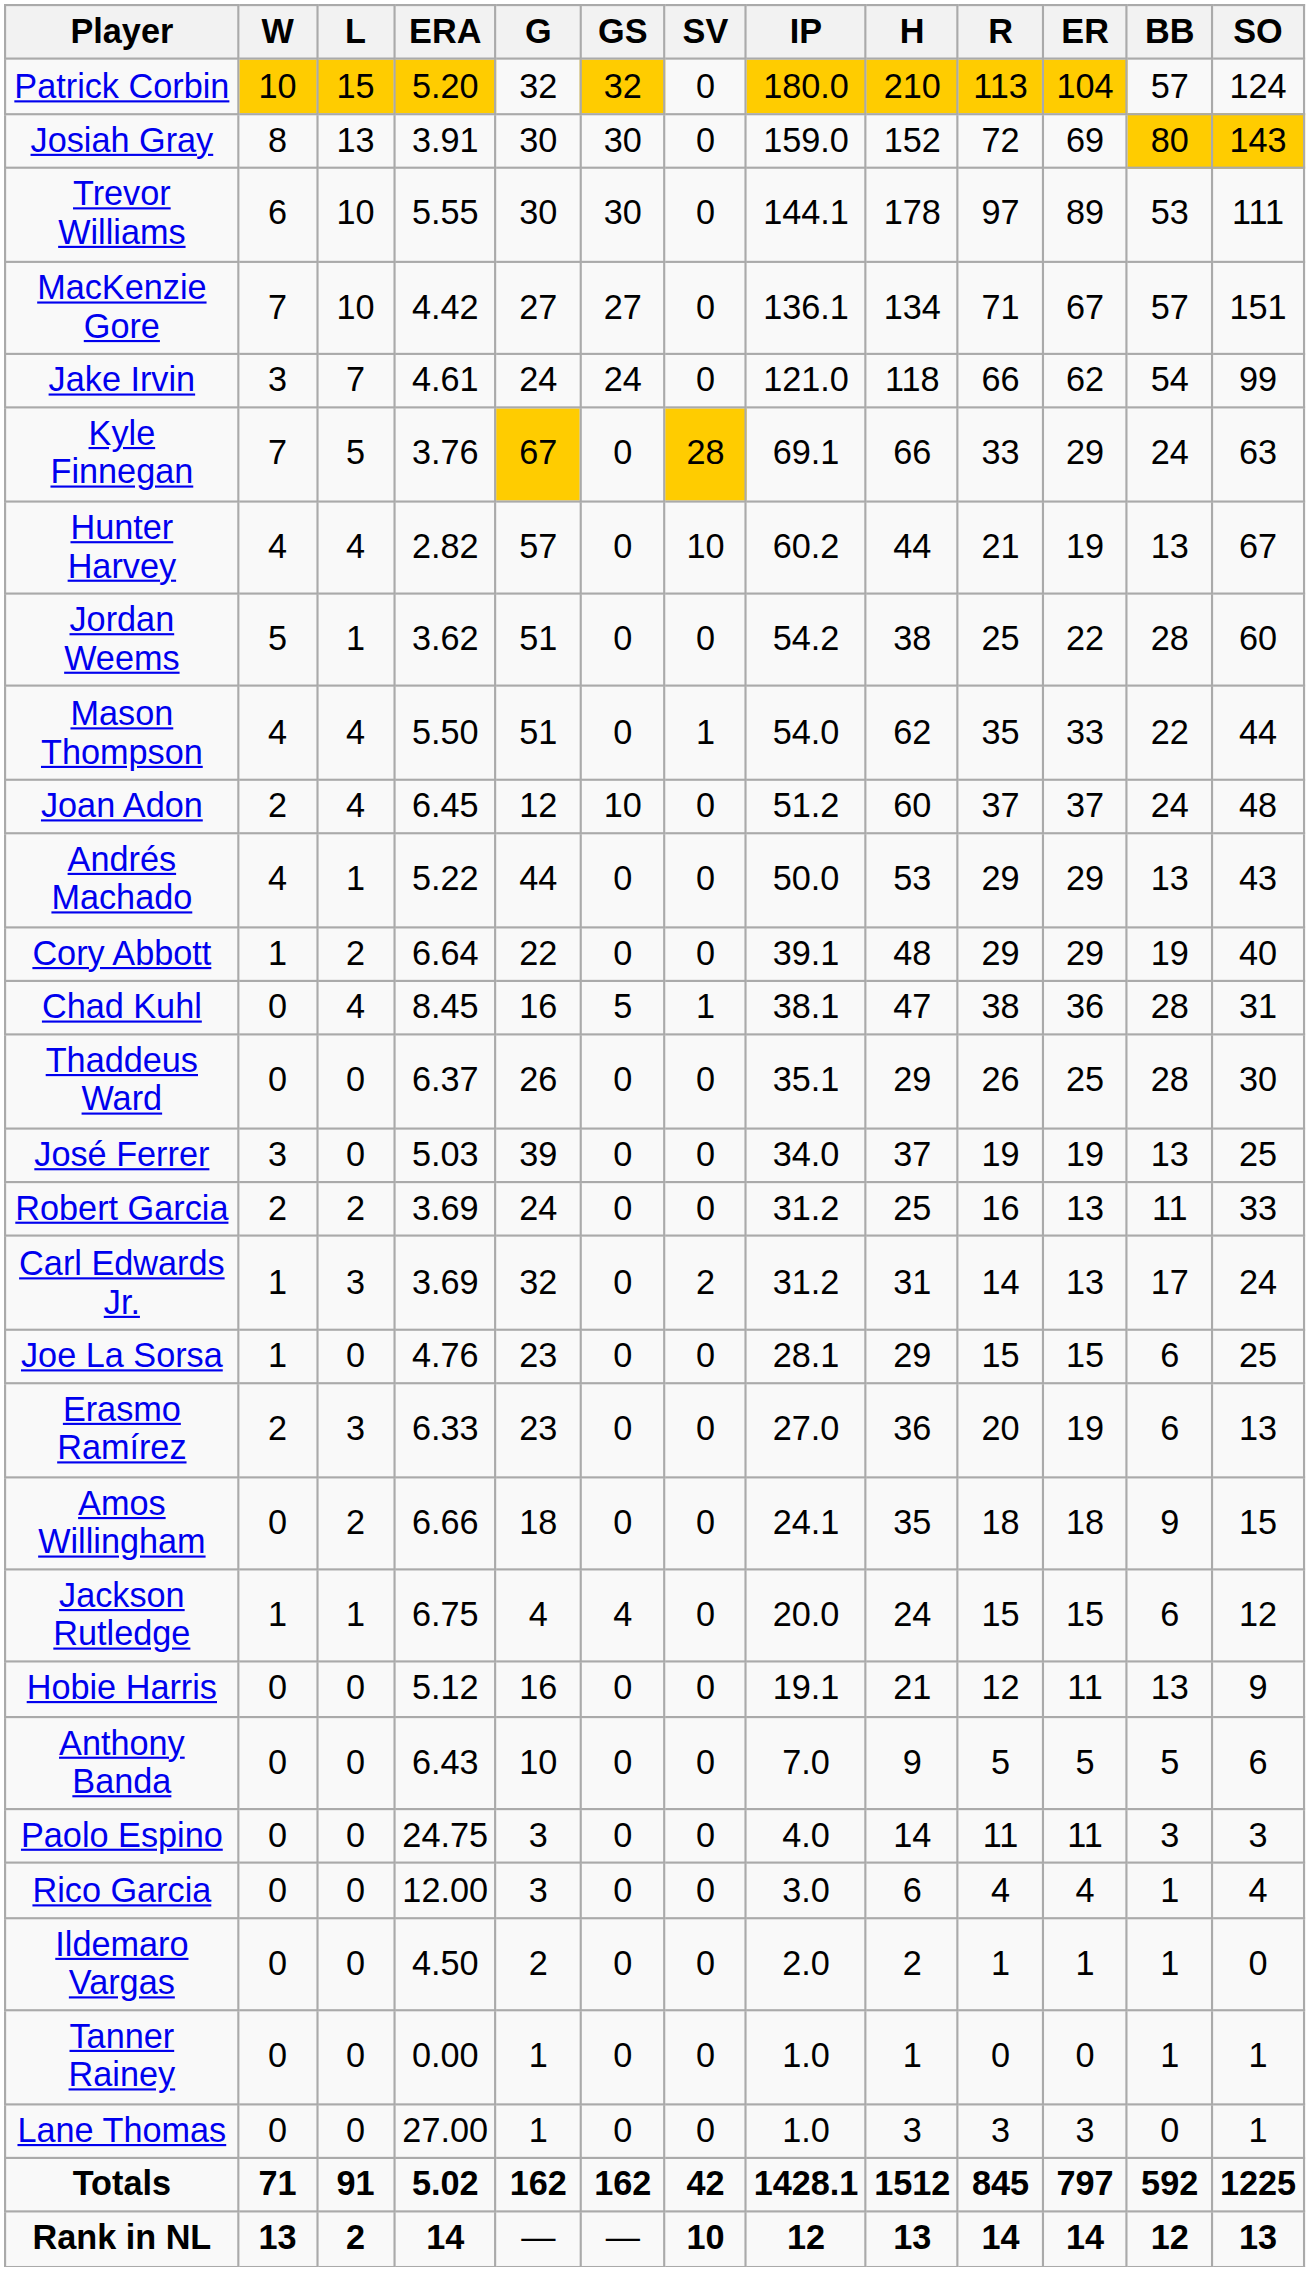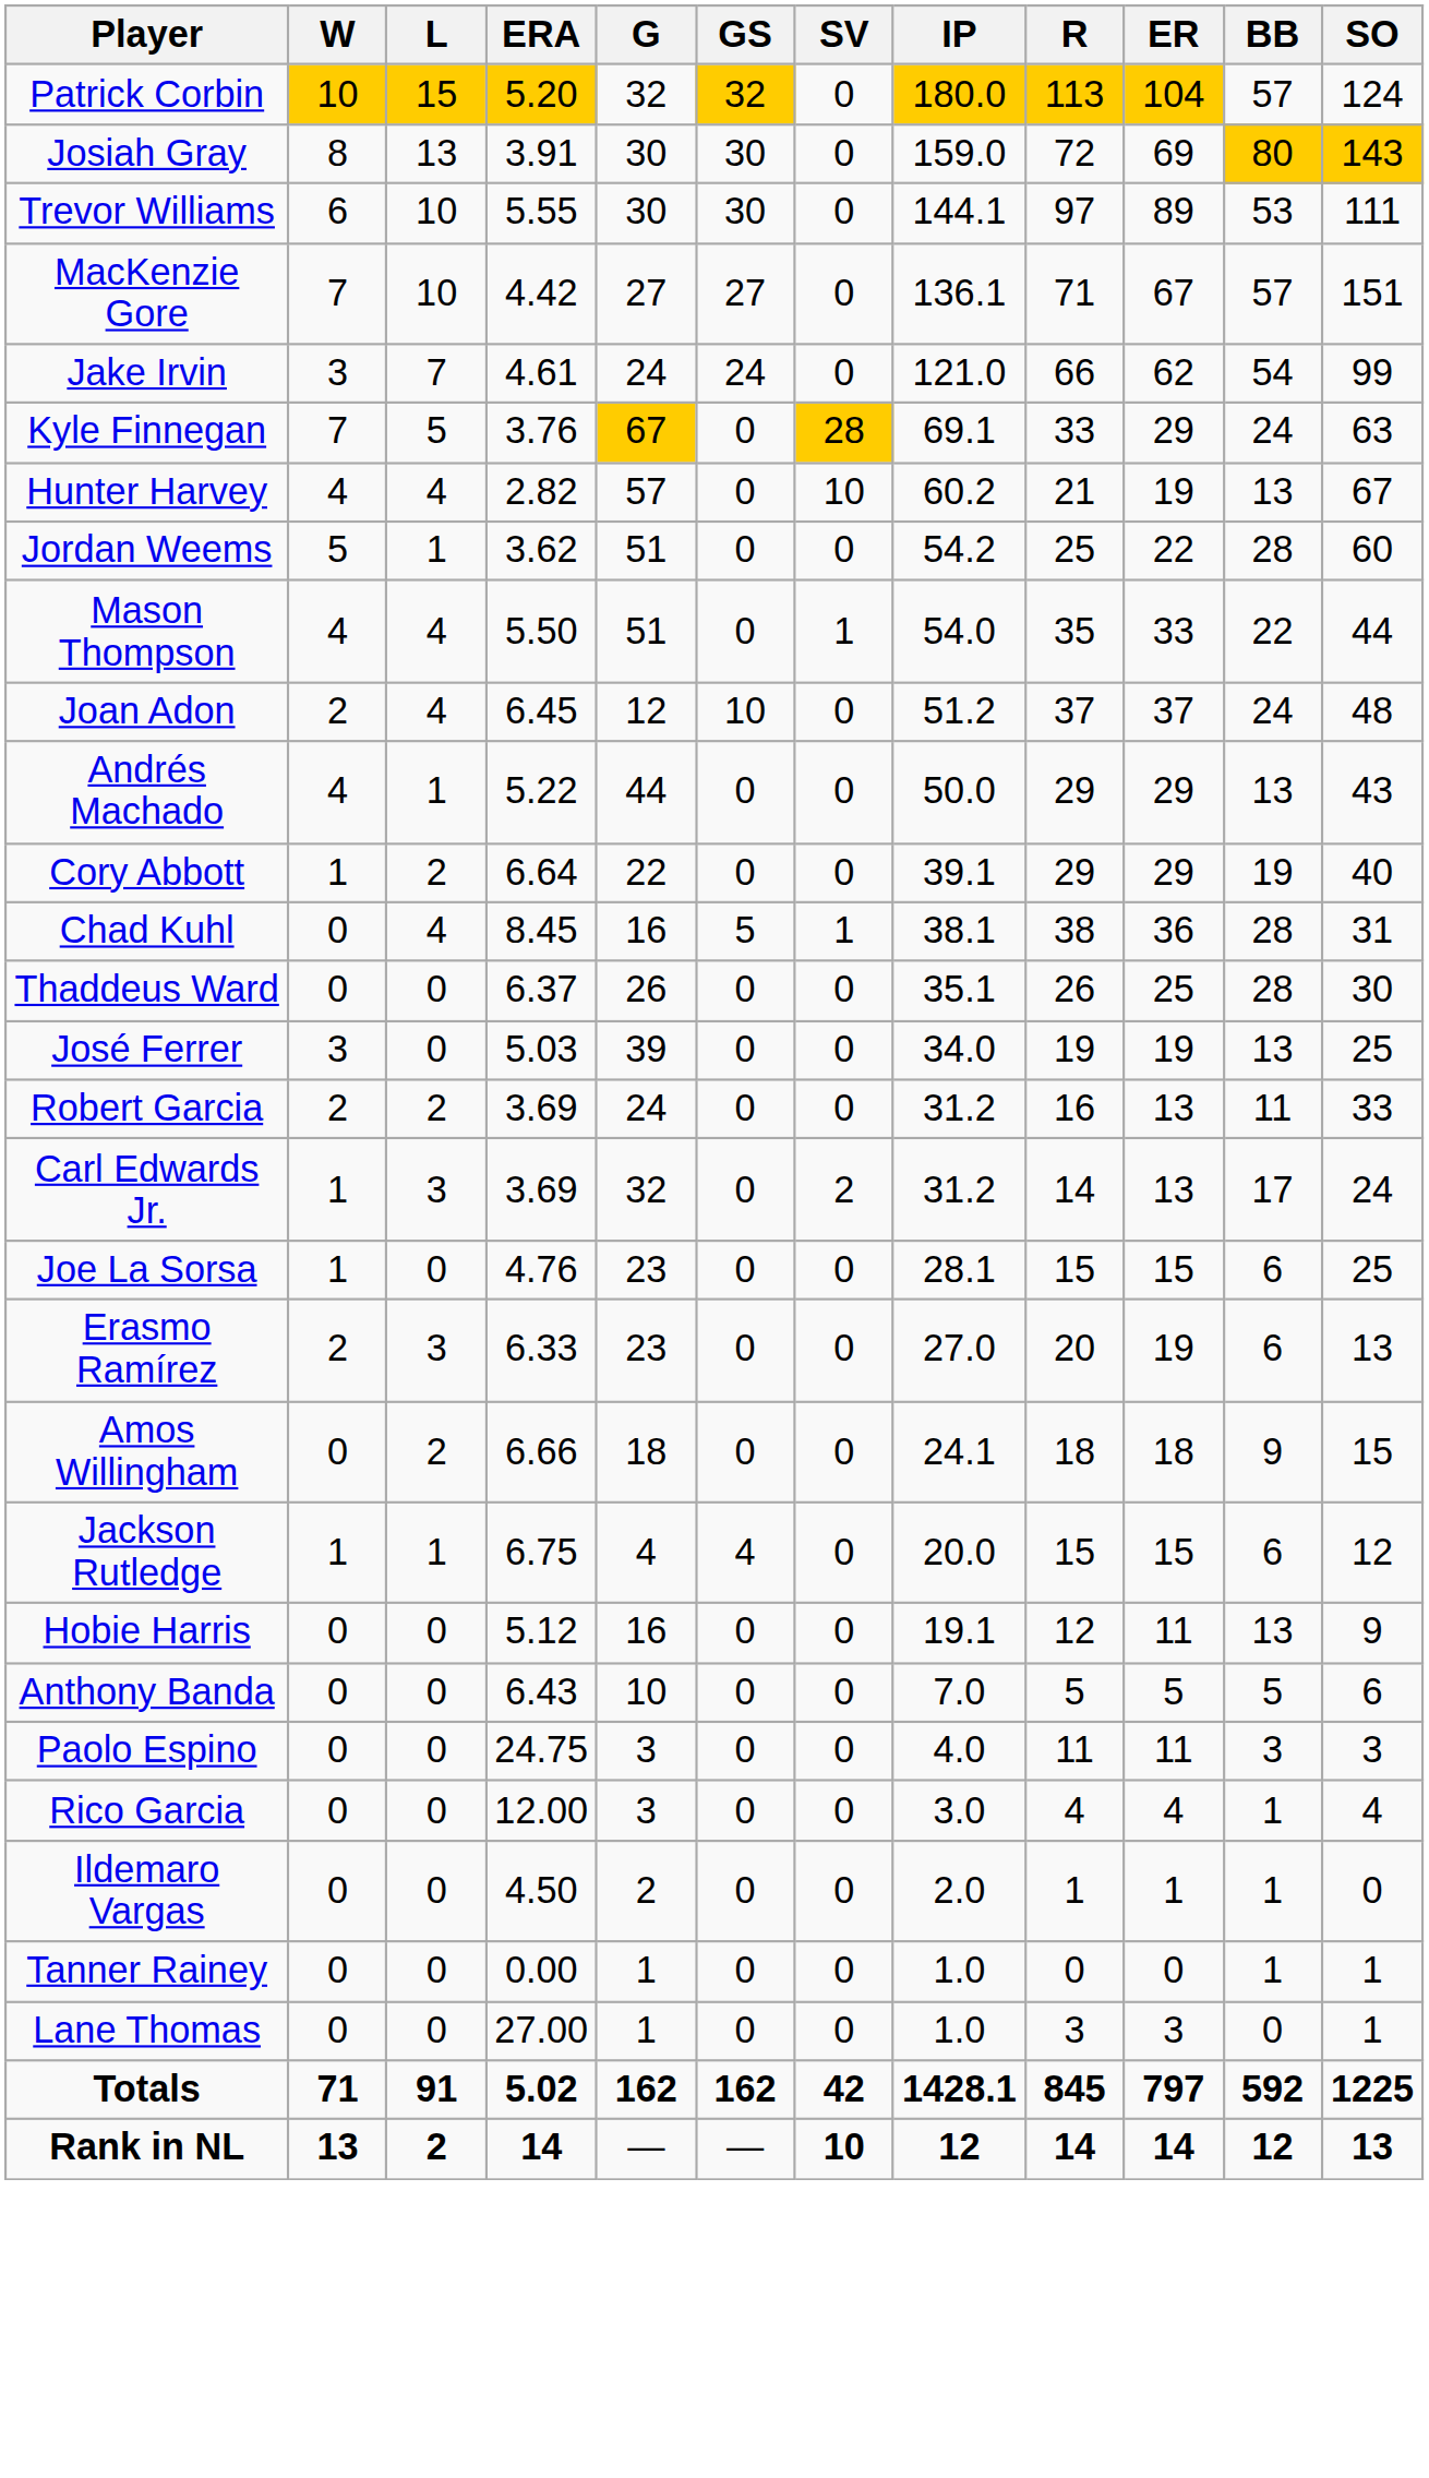 <table class=wikitable style="text-align:center">
 <tr>
 <th bgcolor=#DDDDFF; width="20%">Player</th>
 <th bgcolor=#DDDDFF; width="7%">W</th>
 <th bgcolor=#DDDDFF; width="7%">L</th>
 <th bgcolor=#DDDDFF; width="7%">ERA</th>
 <th bgcolor=#DDDDFF; width="7%">G</th>
 <th bgcolor=#DDDDFF; width="7%">GS</th>
 <th bgcolor=#DDDDFF; width="7%">SV</th>
 <th bgcolor=#DDDDFF; width="7%">IP</th>
-<th bgcolor=#DDDDFF; width="7%">H</th>
 <th bgcolor=#DDDDFF; width="7%">R</th>
 <th bgcolor=#DDDDFF; width="7%">ER</th>
 <th bgcolor=#DDDDFF; width="7%">BB</th>
 <th bgcolor=#DDDDFF; width="7%">SO</th>
 </tr>
 <tr>
 <td><a href='#'>Patrick Corbin</a></td>
 <td bgcolor=#ffcc00>10</td>
 <td bgcolor=#ffcc00>15</td>
 <td bgcolor=#ffcc00>5.20</td>
 <td>32</td>
 <td bgcolor=#ffcc00>32</td>
 <td>0</td>
 <td bgcolor=#ffcc00>180.0</td>
-<td bgcolor=#ffcc00>210</td>
 <td bgcolor=#ffcc00>113</td>
 <td bgcolor=#ffcc00>104</td>
 <td>57</td>
 <td>124</td>
 </tr>
 <tr>
 <td><a href='#'>Josiah Gray</a></td>
 <td>8</td>
 <td>13</td>
 <td>3.91</td>
 <td>30</td>
 <td>30</td>
 <td>0</td>
 <td>159.0</td>
-<td>152</td>
 <td>72</td>
 <td>69</td>
 <td bgcolor=#ffcc00>80</td>
 <td bgcolor=#ffcc00>143</td>
 </tr>
 <tr>
 <td><a href='#'>Trevor Williams</a></td>
 <td>6</td>
 <td>10</td>
 <td>5.55</td>
 <td>30</td>
 <td>30</td>
 <td>0</td>
 <td>144.1</td>
-<td>178</td>
 <td>97</td>
 <td>89</td>
 <td>53</td>
 <td>111</td>
 </tr>
 <tr>
 <td><a href='#'>MacKenzie Gore</a></td>
 <td>7</td>
 <td>10</td>
 <td>4.42</td>
 <td>27</td>
 <td>27</td>
 <td>0</td>
 <td>136.1</td>
-<td>134</td>
 <td>71</td>
 <td>67</td>
 <td>57</td>
 <td>151</td>
 </tr>
 <tr>
 <td><a href='#'>Jake Irvin</a></td>
 <td>3</td>
 <td>7</td>
 <td>4.61</td>
 <td>24</td>
 <td>24</td>
 <td>0</td>
 <td>121.0</td>
-<td>118</td>
 <td>66</td>
 <td>62</td>
 <td>54</td>
 <td>99</td>
 </tr>
 <tr>
 <td><a href='#'>Kyle Finnegan</a></td>
 <td>7</td>
 <td>5</td>
 <td>3.76</td>
 <td bgcolor=#ffcc00>67</td>
 <td>0</td>
 <td bgcolor=#ffcc00>28</td>
 <td>69.1</td>
-<td>66</td>
 <td>33</td>
 <td>29</td>
 <td>24</td>
 <td>63</td>
 </tr>
 <tr>
 <td><a href='#'>Hunter Harvey</a></td>
 <td>4</td>
 <td>4</td>
 <td>2.82</td>
 <td>57</td>
 <td>0</td>
 <td>10</td>
 <td>60.2</td>
-<td>44</td>
 <td>21</td>
 <td>19</td>
 <td>13</td>
 <td>67</td>
 </tr>
 <tr>
 <td><a href='#'>Jordan Weems</a></td>
 <td>5</td>
 <td>1</td>
 <td>3.62</td>
 <td>51</td>
 <td>0</td>
 <td>0</td>
 <td>54.2</td>
-<td>38</td>
 <td>25</td>
 <td>22</td>
 <td>28</td>
 <td>60</td>
 </tr>
 <tr>
 <td><a href='#'>Mason Thompson</a></td>
 <td>4</td>
 <td>4</td>
 <td>5.50</td>
 <td>51</td>
 <td>0</td>
 <td>1</td>
 <td>54.0</td>
-<td>62</td>
 <td>35</td>
 <td>33</td>
 <td>22</td>
 <td>44</td>
 </tr>
 <tr>
 <td><a href='#'>Joan Adon</a></td>
 <td>2</td>
 <td>4</td>
 <td>6.45</td>
 <td>12</td>
 <td>10</td>
 <td>0</td>
 <td>51.2</td>
-<td>60</td>
 <td>37</td>
 <td>37</td>
 <td>24</td>
 <td>48</td>
 </tr>
 <tr>
 <td><a href='#'>Andrés Machado</a></td>
 <td>4</td>
 <td>1</td>
 <td>5.22</td>
 <td>44</td>
 <td>0</td>
 <td>0</td>
 <td>50.0</td>
-<td>53</td>
 <td>29</td>
 <td>29</td>
 <td>13</td>
 <td>43</td>
 </tr>
 <tr>
 <td><a href='#'>Cory Abbott</a></td>
 <td>1</td>
 <td>2</td>
 <td>6.64</td>
 <td>22</td>
 <td>0</td>
 <td>0</td>
 <td>39.1</td>
-<td>48</td>
 <td>29</td>
 <td>29</td>
 <td>19</td>
 <td>40</td>
 </tr>
 <tr>
 <td><a href='#'>Chad Kuhl</a></td>
 <td>0</td>
 <td>4</td>
 <td>8.45</td>
 <td>16</td>
 <td>5</td>
 <td>1</td>
 <td>38.1</td>
-<td>47</td>
 <td>38</td>
 <td>36</td>
 <td>28</td>
 <td>31</td>
 </tr>
 <tr>
 <td><a href='#'>Thaddeus Ward</a></td>
 <td>0</td>
 <td>0</td>
 <td>6.37</td>
 <td>26</td>
 <td>0</td>
 <td>0</td>
 <td>35.1</td>
-<td>29</td>
 <td>26</td>
 <td>25</td>
 <td>28</td>
 <td>30</td>
 </tr>
 <tr>
 <td><a href='#'>José Ferrer</a></td>
 <td>3</td>
 <td>0</td>
 <td>5.03</td>
 <td>39</td>
 <td>0</td>
 <td>0</td>
 <td>34.0</td>
-<td>37</td>
 <td>19</td>
 <td>19</td>
 <td>13</td>
 <td>25</td>
 </tr>
 <tr>
 <td><a href='#'>Robert Garcia</a></td>
 <td>2</td>
 <td>2</td>
 <td>3.69</td>
 <td>24</td>
 <td>0</td>
 <td>0</td>
 <td>31.2</td>
-<td>25</td>
 <td>16</td>
 <td>13</td>
 <td>11</td>
 <td>33</td>
 </tr>
 <tr>
 <td><a href='#'>Carl Edwards Jr.</a></td>
 <td>1</td>
 <td>3</td>
 <td>3.69</td>
 <td>32</td>
 <td>0</td>
 <td>2</td>
 <td>31.2</td>
-<td>31</td>
 <td>14</td>
 <td>13</td>
 <td>17</td>
 <td>24</td>
 </tr>
 <tr>
 <td><a href='#'>Joe La Sorsa</a></td>
 <td>1</td>
 <td>0</td>
 <td>4.76</td>
 <td>23</td>
 <td>0</td>
 <td>0</td>
 <td>28.1</td>
-<td>29</td>
 <td>15</td>
 <td>15</td>
 <td>6</td>
 <td>25</td>
 </tr>
 <tr>
 <td><a href='#'>Erasmo Ramírez</a></td>
 <td>2</td>
 <td>3</td>
 <td>6.33</td>
 <td>23</td>
 <td>0</td>
 <td>0</td>
 <td>27.0</td>
-<td>36</td>
 <td>20</td>
 <td>19</td>
 <td>6</td>
 <td>13</td>
 </tr>
 <tr>
 <td><a href='#'>Amos Willingham</a></td>
 <td>0</td>
 <td>2</td>
 <td>6.66</td>
 <td>18</td>
 <td>0</td>
 <td>0</td>
 <td>24.1</td>
-<td>35</td>
 <td>18</td>
 <td>18</td>
 <td>9</td>
 <td>15</td>
 </tr>
 <tr>
 <td><a href='#'>Jackson Rutledge</a></td>
 <td>1</td>
 <td>1</td>
 <td>6.75</td>
 <td>4</td>
 <td>4</td>
 <td>0</td>
 <td>20.0</td>
-<td>24</td>
 <td>15</td>
 <td>15</td>
 <td>6</td>
 <td>12</td>
 </tr>
 <tr>
 <td><a href='#'>Hobie Harris</a></td>
 <td>0</td>
 <td>0</td>
 <td>5.12</td>
 <td>16</td>
 <td>0</td>
 <td>0</td>
 <td>19.1</td>
-<td>21</td>
 <td>12</td>
 <td>11</td>
 <td>13</td>
 <td>9</td>
 </tr>
 <tr>
 <td><a href='#'>Anthony Banda</a></td>
 <td>0</td>
 <td>0</td>
 <td>6.43</td>
 <td>10</td>
 <td>0</td>
 <td>0</td>
 <td>7.0</td>
-<td>9</td>
 <td>5</td>
 <td>5</td>
 <td>5</td>
 <td>6</td>
 </tr>
 <tr>
 <td><a href='#'>Paolo Espino</a></td>
 <td>0</td>
 <td>0</td>
 <td>24.75</td>
 <td>3</td>
 <td>0</td>
 <td>0</td>
 <td>4.0</td>
-<td>14</td>
 <td>11</td>
 <td>11</td>
 <td>3</td>
 <td>3</td>
 </tr>
 <tr>
 <td><a href='#'>Rico Garcia</a></td>
 <td>0</td>
 <td>0</td>
 <td>12.00</td>
 <td>3</td>
 <td>0</td>
 <td>0</td>
 <td>3.0</td>
-<td>6</td>
 <td>4</td>
 <td>4</td>
 <td>1</td>
 <td>4</td>
 </tr>
 <tr>
 <td><a href='#'>Ildemaro Vargas</a></td>
 <td>0</td>
 <td>0</td>
 <td>4.50</td>
 <td>2</td>
 <td>0</td>
 <td>0</td>
 <td>2.0</td>
-<td>2</td>
 <td>1</td>
 <td>1</td>
 <td>1</td>
 <td>0</td>
 </tr>
 <tr>
 <td><a href='#'>Tanner Rainey</a></td>
 <td>0</td>
 <td>0</td>
 <td>0.00</td>
 <td>1</td>
 <td>0</td>
 <td>0</td>
 <td>1.0</td>
-<td>1</td>
 <td>0</td>
 <td>0</td>
 <td>1</td>
 <td>1</td>
 </tr>
 <tr>
 <td><a href='#'>Lane Thomas</a></td>
 <td>0</td>
 <td>0</td>
 <td>27.00</td>
 <td>1</td>
 <td>0</td>
 <td>0</td>
 <td>1.0</td>
 <td>3</td>
 <td>3</td>
-<td>3</td>
 <td>0</td>
 <td>1</td>
 </tr>
 <tr>
 <td><strong>Totals</strong></td>
 <td><strong>71</strong></td>
 <td><strong>91</strong></td>
 <td><strong>5.02</strong></td>
 <td><strong>162</strong></td>
 <td><strong>162</strong></td>
 <td><strong>42</strong></td>
 <td><strong>1428.1</strong></td>
-<td><strong>1512</strong></td>
 <td><strong>845</strong></td>
 <td><strong>797</strong></td>
 <td><strong>592</strong></td>
 <td><strong>1225</strong></td>
 </tr>
 <tr>
 <td><strong>Rank in NL</strong></td>
 <td><strong>13</strong></td>
 <td><strong>2</strong></td>
 <td><strong>14</strong></td>
 <td>—</td>
 <td>—</td>
 <td><strong>10</strong></td>
 <td><strong>12</strong></td>
-<td><strong>13</strong></td>
 <td><strong>14</strong></td>
 <td><strong>14</strong></td>
 <td><strong>12</strong></td>
 <td><strong>13</strong></td>
 </tr>
 </table>
